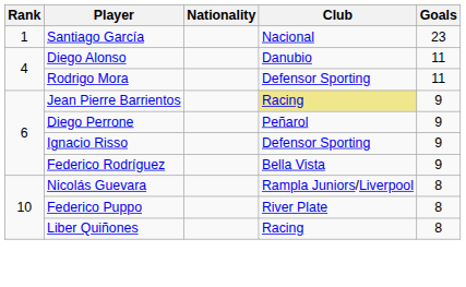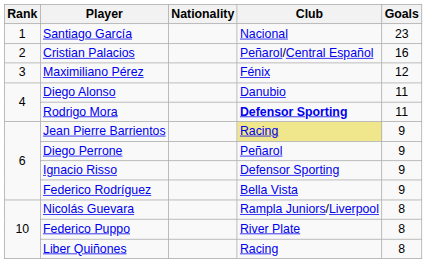 <table class="wikitable">
 <tr>
 <th>Rank</th>
 <th>Player</th>
 <th>Nationality</th>
 <th>Club</th>
 <th>Goals</th>
 </tr>
 <tr>
 <td align="center">1</td>
 <td><a href='#'>Santiago García</a></td>
 <td></td>
 <td><a href='#'>Nacional</a></td>
 <td align="center">23</td>
 </tr>
 <tr>
+<td align="center">2</td>
+<td><a href='#'>Cristian Palacios</a></td>
+<td></td>
+<td><a href='#'>Peñarol</a>/<a href='#'>Central Español</a></td>
+<td align="center">16</td>
+</tr>
+<tr>
+<td align="center">3</td>
+<td><a href='#'>Maximiliano Pérez</a></td>
+<td></td>
+<td><a href='#'>Fénix</a></td>
+<td align="center">12</td>
+</tr>
+<tr>
 <td align="center" rowspan="2">4</td>
 <td><a href='#'>Diego Alonso</a></td>
 <td></td>
 <td><a href='#'>Danubio</a></td>
 <td align="center">11</td>
 </tr>
 <tr>
 <td><a href='#'>Rodrigo Mora</a></td>
 <td></td>
-<td><a href='#'>Defensor Sporting</a></td>
+<td><strong><a href='#'>Defensor Sporting</a></strong></td>
 <td align="center">11</td>
 </tr>
 <tr>
 <td align="center" rowspan="4">6</td>
 <td><a href='#'>Jean Pierre Barrientos</a></td>
 <td></td>
 <td style="background: khaki;"><a href='#'>Racing</a></td>
 <td align="center">9</td>
 </tr>
 <tr>
 <td><a href='#'>Diego Perrone</a></td>
 <td></td>
 <td><a href='#'>Peñarol</a></td>
 <td align="center">9</td>
 </tr>
 <tr>
 <td><a href='#'>Ignacio Risso</a></td>
 <td></td>
 <td><a href='#'>Defensor Sporting</a></td>
 <td align="center">9</td>
 </tr>
 <tr>
 <td><a href='#'>Federico Rodríguez</a></td>
 <td></td>
 <td><a href='#'>Bella Vista</a></td>
 <td align="center">9</td>
 </tr>
 <tr>
 <td align="center" rowspan="3">10</td>
 <td><a href='#'>Nicolás Guevara</a></td>
 <td></td>
 <td><a href='#'>Rampla Juniors</a>/<a href='#'>Liverpool</a></td>
 <td align="center">8</td>
 </tr>
 <tr>
 <td><a href='#'>Federico Puppo</a></td>
 <td></td>
 <td><a href='#'>River Plate</a></td>
 <td align="center">8</td>
 </tr>
 <tr>
 <td><a href='#'>Liber Quiñones</a></td>
 <td></td>
 <td><a href='#'>Racing</a></td>
 <td align="center">8</td>
 </tr>
 </table>
